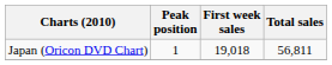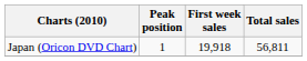 <table class="wikitable sortable">
 <tr>
 <th>Charts (2010)</th>
 <th>Peak<br>position</th>
 <th>First week<br>sales</th>
 <th>Total sales</th>
 </tr>
 <tr>
 <td>Japan (<a href='#'>Oricon DVD Chart</a>)</td>
 <td align="center">1</td>
-<td align="center" rowspan="1">19,018</td>
+<td align="center" rowspan="1">19,918</td>
 <td align="center" rowspan="1">56,811</td>
 </tr>
 <tr>
 </tr>
 </table>
